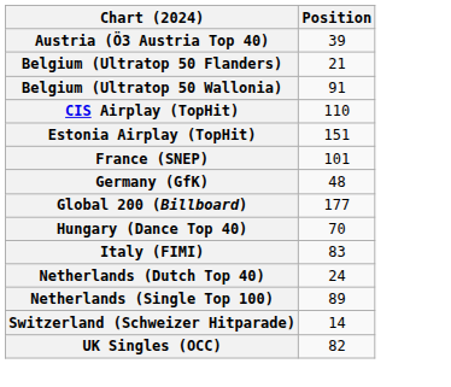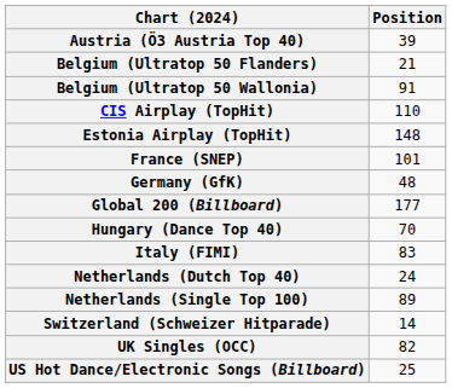 <table class="wikitable sortable plainrowheaders" style="text-align:center">
 <tr>
 <th scope="col">Chart (2024)</th>
 <th scope="col">Position</th>
 </tr>
 <tr>
 <th scope="row">Austria (Ö3 Austria Top 40)</th>
 <td>39</td>
 </tr>
 <tr>
 <th scope="row">Belgium (Ultratop 50 Flanders)</th>
 <td>21</td>
 </tr>
 <tr>
 <th scope="row">Belgium (Ultratop 50 Wallonia)</th>
 <td>91</td>
 </tr>
 <tr>
 <th scope="row"><a href='#'>CIS</a> Airplay (TopHit)</th>
 <td>110</td>
 </tr>
 <tr>
 <th scope="row">Estonia Airplay (TopHit)</th>
-<td>151</td>
+<td>148</td>
 </tr>
 <tr>
 <th scope="row">France (SNEP)</th>
 <td>101</td>
 </tr>
 <tr>
 <th scope="row">Germany (GfK)</th>
 <td>48</td>
 </tr>
 <tr>
 <th scope="row">Global 200 (<em>Billboard</em>)</th>
 <td>177</td>
 </tr>
 <tr>
 <th scope="row">Hungary (Dance Top 40)</th>
 <td>70</td>
 </tr>
 <tr>
 <th scope="row">Italy (FIMI)</th>
 <td>83</td>
 </tr>
 <tr>
 <th scope="row">Netherlands (Dutch Top 40)</th>
 <td>24</td>
 </tr>
 <tr>
 <th scope="row">Netherlands (Single Top 100)</th>
 <td>89</td>
 </tr>
 <tr>
 <th scope="row">Switzerland (Schweizer Hitparade)</th>
 <td>14</td>
 </tr>
 <tr>
 <th scope="row">UK Singles (OCC)</th>
 <td>82</td>
 </tr>
+<tr>
+<th scope="row">US Hot Dance/Electronic Songs (<em>Billboard</em>)</th>
+<td>25</td>
+</tr>
 </table>
